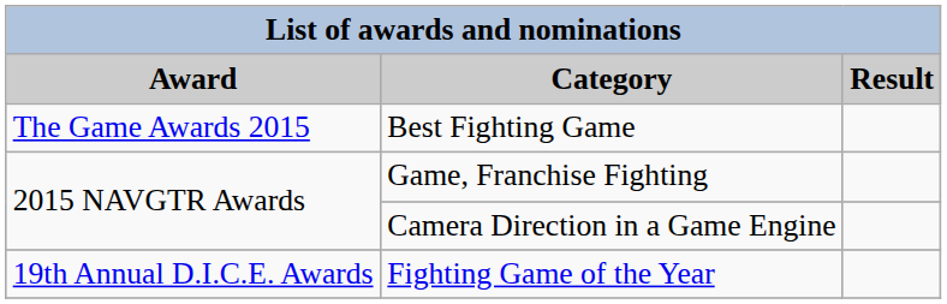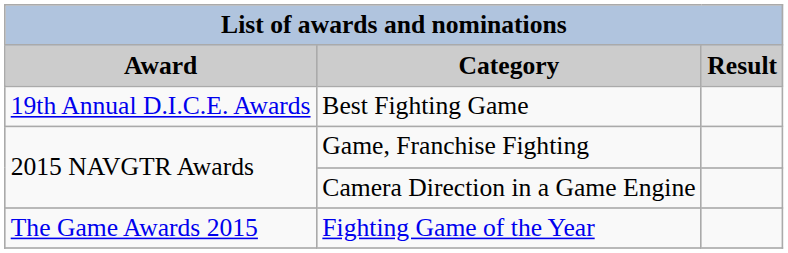 <table class="wikitable">
 <tr>
 <th colspan="4" style="background:#B0C4DE;">List of awards and nominations</th>
 </tr>
 <tr>
 <th style="background:#ccc;">Award</th>
 <th style="background:#ccc;">Category</th>
 <th style="background:#ccc;">Result</th>
 </tr>
 <tr>
-<td><a href='#'>The Game Awards 2015</a></td>
+<td><a href='#'>19th Annual D.I.C.E. Awards</a></td>
 <td>Best Fighting Game</td>
 <td></td>
 </tr>
 <tr>
 <td rowspan=2>2015 NAVGTR Awards</td>
 <td>Game, Franchise Fighting</td>
 <td></td>
 </tr>
 <tr>
 <td>Camera Direction in a Game Engine</td>
 <td></td>
 </tr>
 <tr>
-<td><a href='#'>19th Annual D.I.C.E. Awards</a></td>
+<td><a href='#'>The Game Awards 2015</a></td>
 <td><a href='#'>Fighting Game of the Year</a></td>
 <td></td>
 </tr>
 </table>
